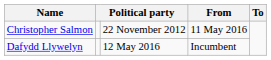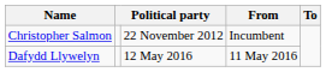 <table class="wikitable">
 <tr>
 <th scope="col">Name</th>
 <th scope="col" colspan="2">Political party</th>
 <th scope="col">From</th>
 <th scope="col">To</th>
 </tr>
 <tr>
 <td><a href='#'>Christopher Salmon</a></td>
 <td></td>
 <td>22 November 2012</td>
-<td>11 May 2016</td>
+<td>Incumbent</td>
 </tr>
 <tr>
 <td><a href='#'>Dafydd Llywelyn</a></td>
 <td></td>
 <td>12 May 2016</td>
-<td>Incumbent</td>
+<td>11 May 2016</td>
 </tr>
 </table>
